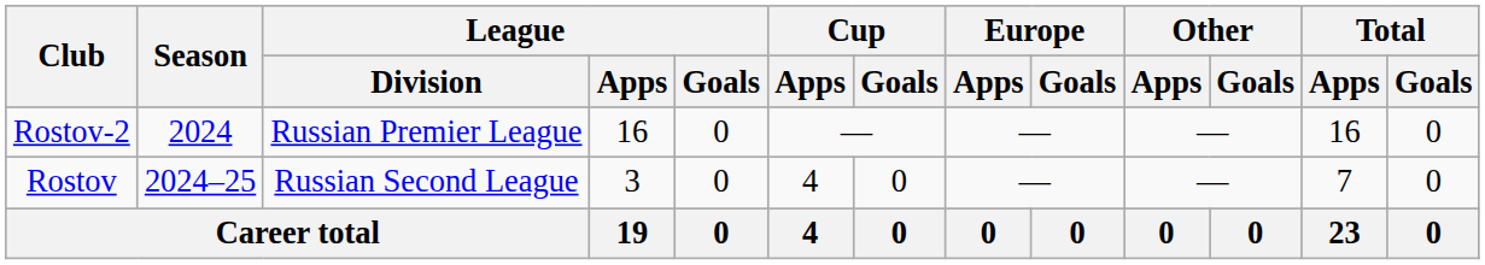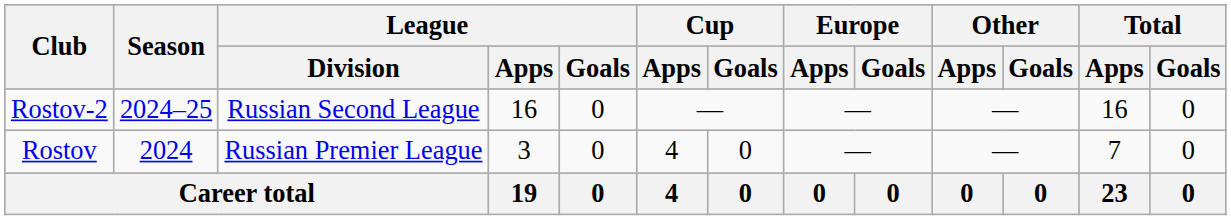 <table class="wikitable" style="text-align: center;">
 <tr>
 <th rowspan="2">Club</th>
 <th rowspan="2">Season</th>
 <th colspan="3">League</th>
 <th colspan="2">Cup</th>
 <th colspan="2">Europe</th>
 <th colspan="2">Other</th>
 <th colspan="2">Total</th>
 </tr>
 <tr>
 <th>Division</th>
 <th>Apps</th>
 <th>Goals</th>
 <th>Apps</th>
 <th>Goals</th>
 <th>Apps</th>
 <th>Goals</th>
 <th>Apps</th>
 <th>Goals</th>
 <th>Apps</th>
 <th>Goals</th>
 </tr>
 <tr>
 <td><a href='#'>Rostov-2</a></td>
-<td><a href='#'>2024</a></td>
-<td><a href='#'>Russian Premier League</a></td>
+<td><a href='#'>2024–25</a></td>
+<td><a href='#'>Russian Second League</a></td>
 <td>16</td>
 <td>0</td>
 <td colspan="2">—</td>
 <td colspan="2">—</td>
 <td colspan="2">—</td>
 <td>16</td>
 <td>0</td>
 </tr>
 <tr>
 <td><a href='#'>Rostov</a></td>
-<td><a href='#'>2024–25</a></td>
-<td><a href='#'>Russian Second League</a></td>
+<td><a href='#'>2024</a></td>
+<td><a href='#'>Russian Premier League</a></td>
 <td>3</td>
 <td>0</td>
 <td>4</td>
 <td>0</td>
 <td colspan="2">—</td>
 <td colspan="2">—</td>
 <td>7</td>
 <td>0</td>
 </tr>
 <tr>
 <th colspan="3">Career total</th>
 <th>19</th>
 <th>0</th>
 <th>4</th>
 <th>0</th>
 <th>0</th>
 <th>0</th>
 <th>0</th>
 <th>0</th>
 <th>23</th>
 <th>0</th>
 </tr>
 </table>
